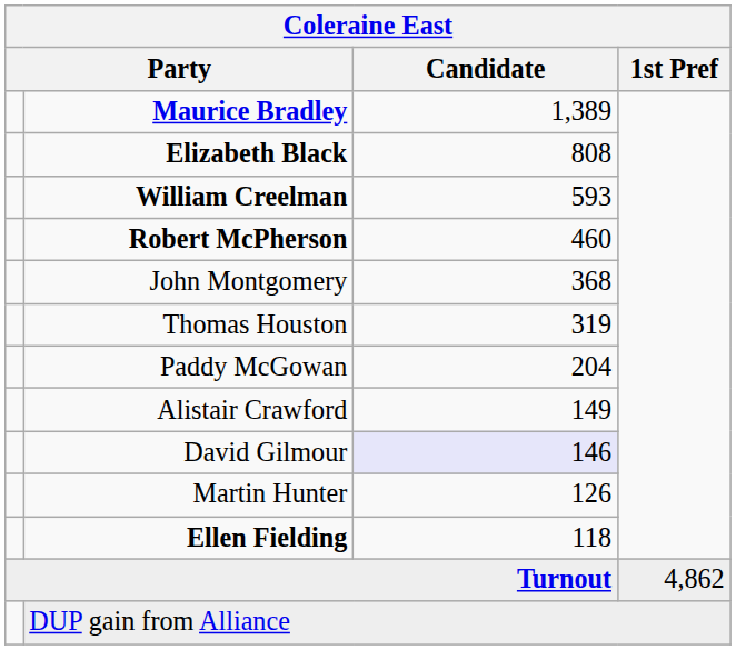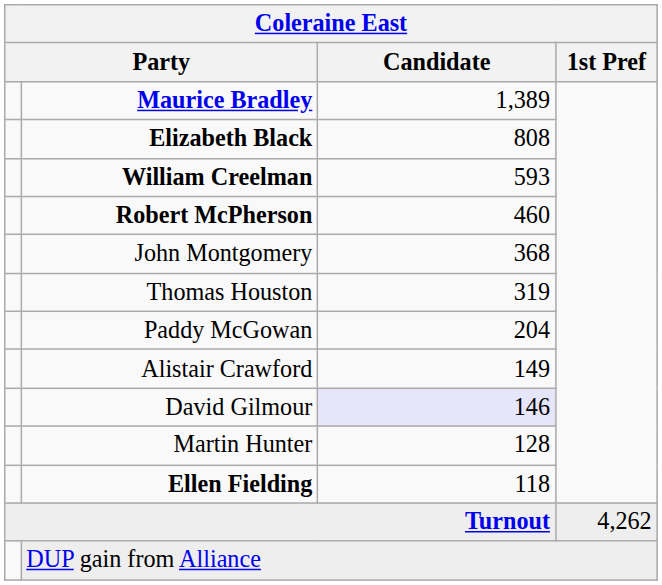 <table class="wikitable">
 <tr>
 <th colspan="4" align="center"><a href='#'>Coleraine East</a></th>
 </tr>
 <tr>
 <th colspan="2" align="center" width=200>Party</th>
 <th width=150>Candidate</th>
 <th width=60>1st Pref</th>
 </tr>
 <tr>
 <td></td>
 <td align="right"><strong><a href='#'>Maurice Bradley</a></strong></td>
 <td align="right">1,389</td>
 </tr>
 <tr>
 <td></td>
 <td align="right"><strong>Elizabeth Black</strong></td>
 <td align="right">808</td>
 </tr>
 <tr>
 <td></td>
 <td align="right"><strong>William Creelman</strong></td>
 <td align="right">593</td>
 </tr>
 <tr>
 <td></td>
 <td align="right"><strong>Robert McPherson</strong></td>
 <td align="right">460</td>
 </tr>
 <tr>
 <td></td>
 <td align="right">John Montgomery</td>
 <td align="right">368</td>
 </tr>
 <tr>
 <td></td>
 <td align="right">Thomas Houston</td>
 <td align="right">319</td>
 </tr>
 <tr>
 <td></td>
 <td align="right">Paddy McGowan</td>
 <td align="right">204</td>
 </tr>
 <tr>
 <td></td>
 <td align="right">Alistair Crawford</td>
 <td align="right">149</td>
 </tr>
 <tr>
 <td></td>
 <td align="right">David Gilmour</td>
 <td align="right" style="background: lavender;">146</td>
 </tr>
 <tr>
 <td></td>
 <td align="right">Martin Hunter</td>
-<td align="right">126</td>
+<td align="right">128</td>
 </tr>
 <tr>
 <td></td>
 <td align="right"><strong>Ellen Fielding</strong></td>
 <td align="right">118</td>
 </tr>
 <tr bgcolor="EEEEEE">
 <td colspan=3 align="right"><strong><a href='#'>Turnout</a></strong></td>
-<td align="right">4,862</td>
+<td align="right">4,262</td>
 </tr>
 <tr>
 <td bgcolor=></td>
 <td colspan=3 bgcolor="EEEEEE"><a href='#'>DUP</a> gain from <a href='#'>Alliance</a></td>
 </tr>
 </table>
